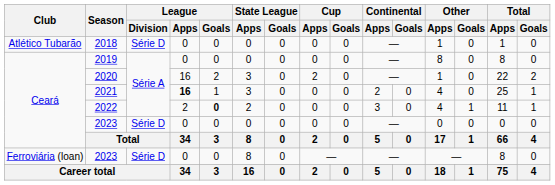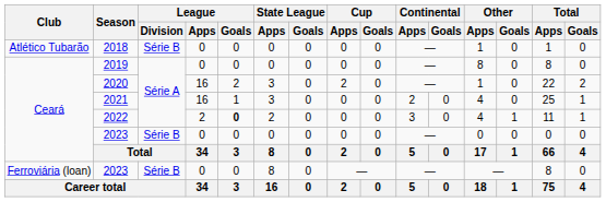 <table class="wikitable" style="text-align: center;">
 <tr>
 <th rowspan="2">Club</th>
 <th rowspan="2">Season</th>
 <th colspan="3">League</th>
 <th colspan="2">State League</th>
 <th colspan="2">Cup</th>
 <th colspan="2">Continental</th>
 <th colspan="2">Other</th>
 <th colspan="2">Total</th>
 </tr>
 <tr>
 <th>Division</th>
 <th>Apps</th>
 <th>Goals</th>
 <th>Apps</th>
 <th>Goals</th>
 <th>Apps</th>
 <th>Goals</th>
 <th>Apps</th>
 <th>Goals</th>
 <th>Apps</th>
 <th>Goals</th>
 <th>Apps</th>
 <th>Goals</th>
 </tr>
 <tr>
 <td valign="center"><a href='#'>Atlético Tubarão</a></td>
 <td><a href='#'>2018</a></td>
-<td><a href='#'>Série D</a></td>
+<td><a href='#'>Série B</a></td>
 <td>0</td>
 <td>0</td>
 <td>0</td>
 <td>0</td>
 <td>0</td>
 <td>0</td>
 <td colspan="2">—</td>
 <td>1</td>
 <td>0</td>
 <td>1</td>
 <td>0</td>
 </tr>
 <tr>
 <td rowspan="6" valign="center"><a href='#'>Ceará</a></td>
 <td><a href='#'>2019</a></td>
 <td rowspan="4"><a href='#'>Série A</a></td>
 <td>0</td>
 <td>0</td>
 <td>0</td>
 <td>0</td>
 <td>0</td>
 <td>0</td>
 <td colspan="2">—</td>
 <td>8</td>
 <td>0</td>
 <td>8</td>
 <td>0</td>
 </tr>
 <tr>
 <td><a href='#'>2020</a></td>
 <td>16</td>
 <td>2</td>
 <td>3</td>
 <td>0</td>
 <td>2</td>
 <td>0</td>
 <td colspan="2">—</td>
 <td>1</td>
 <td>0</td>
 <td>22</td>
 <td>2</td>
 </tr>
 <tr>
 <td><a href='#'>2021</a></td>
-<td><strong>16</strong></td>
+<td>16</td>
 <td>1</td>
 <td>3</td>
 <td>0</td>
 <td>0</td>
 <td>0</td>
 <td>2</td>
 <td>0</td>
 <td>4</td>
 <td>0</td>
 <td>25</td>
 <td>1</td>
 </tr>
 <tr>
 <td><a href='#'>2022</a></td>
 <td>2</td>
 <td><strong>0</strong></td>
 <td>2</td>
 <td>0</td>
 <td>0</td>
 <td>0</td>
 <td>3</td>
 <td>0</td>
 <td>4</td>
 <td>1</td>
 <td>11</td>
 <td>1</td>
 </tr>
 <tr>
 <td><a href='#'>2023</a></td>
-<td><a href='#'>Série D</a></td>
+<td><a href='#'>Série B</a></td>
 <td>0</td>
 <td>0</td>
 <td>0</td>
 <td>0</td>
 <td>0</td>
 <td>0</td>
 <td colspan="2">—</td>
 <td>0</td>
 <td>0</td>
 <td>0</td>
 <td>0</td>
 </tr>
 <tr>
 <th colspan="2">Total</th>
 <th>34</th>
 <th>3</th>
 <th>8</th>
 <th>0</th>
 <th>2</th>
 <th>0</th>
 <th>5</th>
 <th>0</th>
 <th>17</th>
 <th>1</th>
 <th>66</th>
 <th>4</th>
 </tr>
 <tr>
 <td><a href='#'>Ferroviária</a> (loan)</td>
 <td><a href='#'>2023</a></td>
-<td><a href='#'>Série D</a></td>
+<td><a href='#'>Série B</a></td>
 <td>0</td>
 <td>0</td>
 <td>8</td>
 <td>0</td>
 <td colspan="2">—</td>
 <td colspan="2">—</td>
 <td colspan="2">—</td>
 <td>8</td>
 <td>0</td>
 </tr>
 <tr>
 <th colspan="3"><strong>Career total</strong></th>
 <th>34</th>
 <th>3</th>
 <th>16</th>
 <th>0</th>
 <th>2</th>
 <th>0</th>
 <th>5</th>
 <th>0</th>
 <th>18</th>
 <th>1</th>
 <th>75</th>
 <th>4</th>
 </tr>
 </table>
